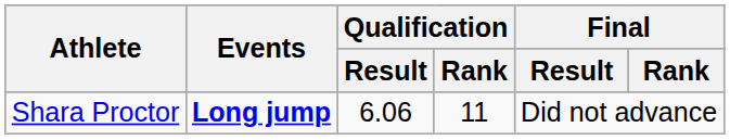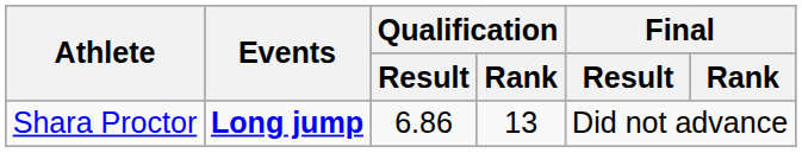 <table class=wikitable style="font-size:90%">
 <tr>
 <th rowspan="2">Athlete</th>
 <th rowspan="2">Events</th>
 <th colspan="2">Qualification</th>
 <th colspan="2">Final</th>
 </tr>
 <tr>
 <th>Result</th>
 <th>Rank</th>
 <th>Result</th>
 <th>Rank</th>
 </tr>
 <tr>
 <td><a href='#'>Shara Proctor</a></td>
 <td><strong><a href='#'>Long jump</a></strong></td>
-<td align="center">6.06</td>
-<td align="center">11</td>
+<td align="center">6.86</td>
+<td align="center">13</td>
 <td colspan="2" align="center">Did not advance</td>
 </tr>
 </table>
